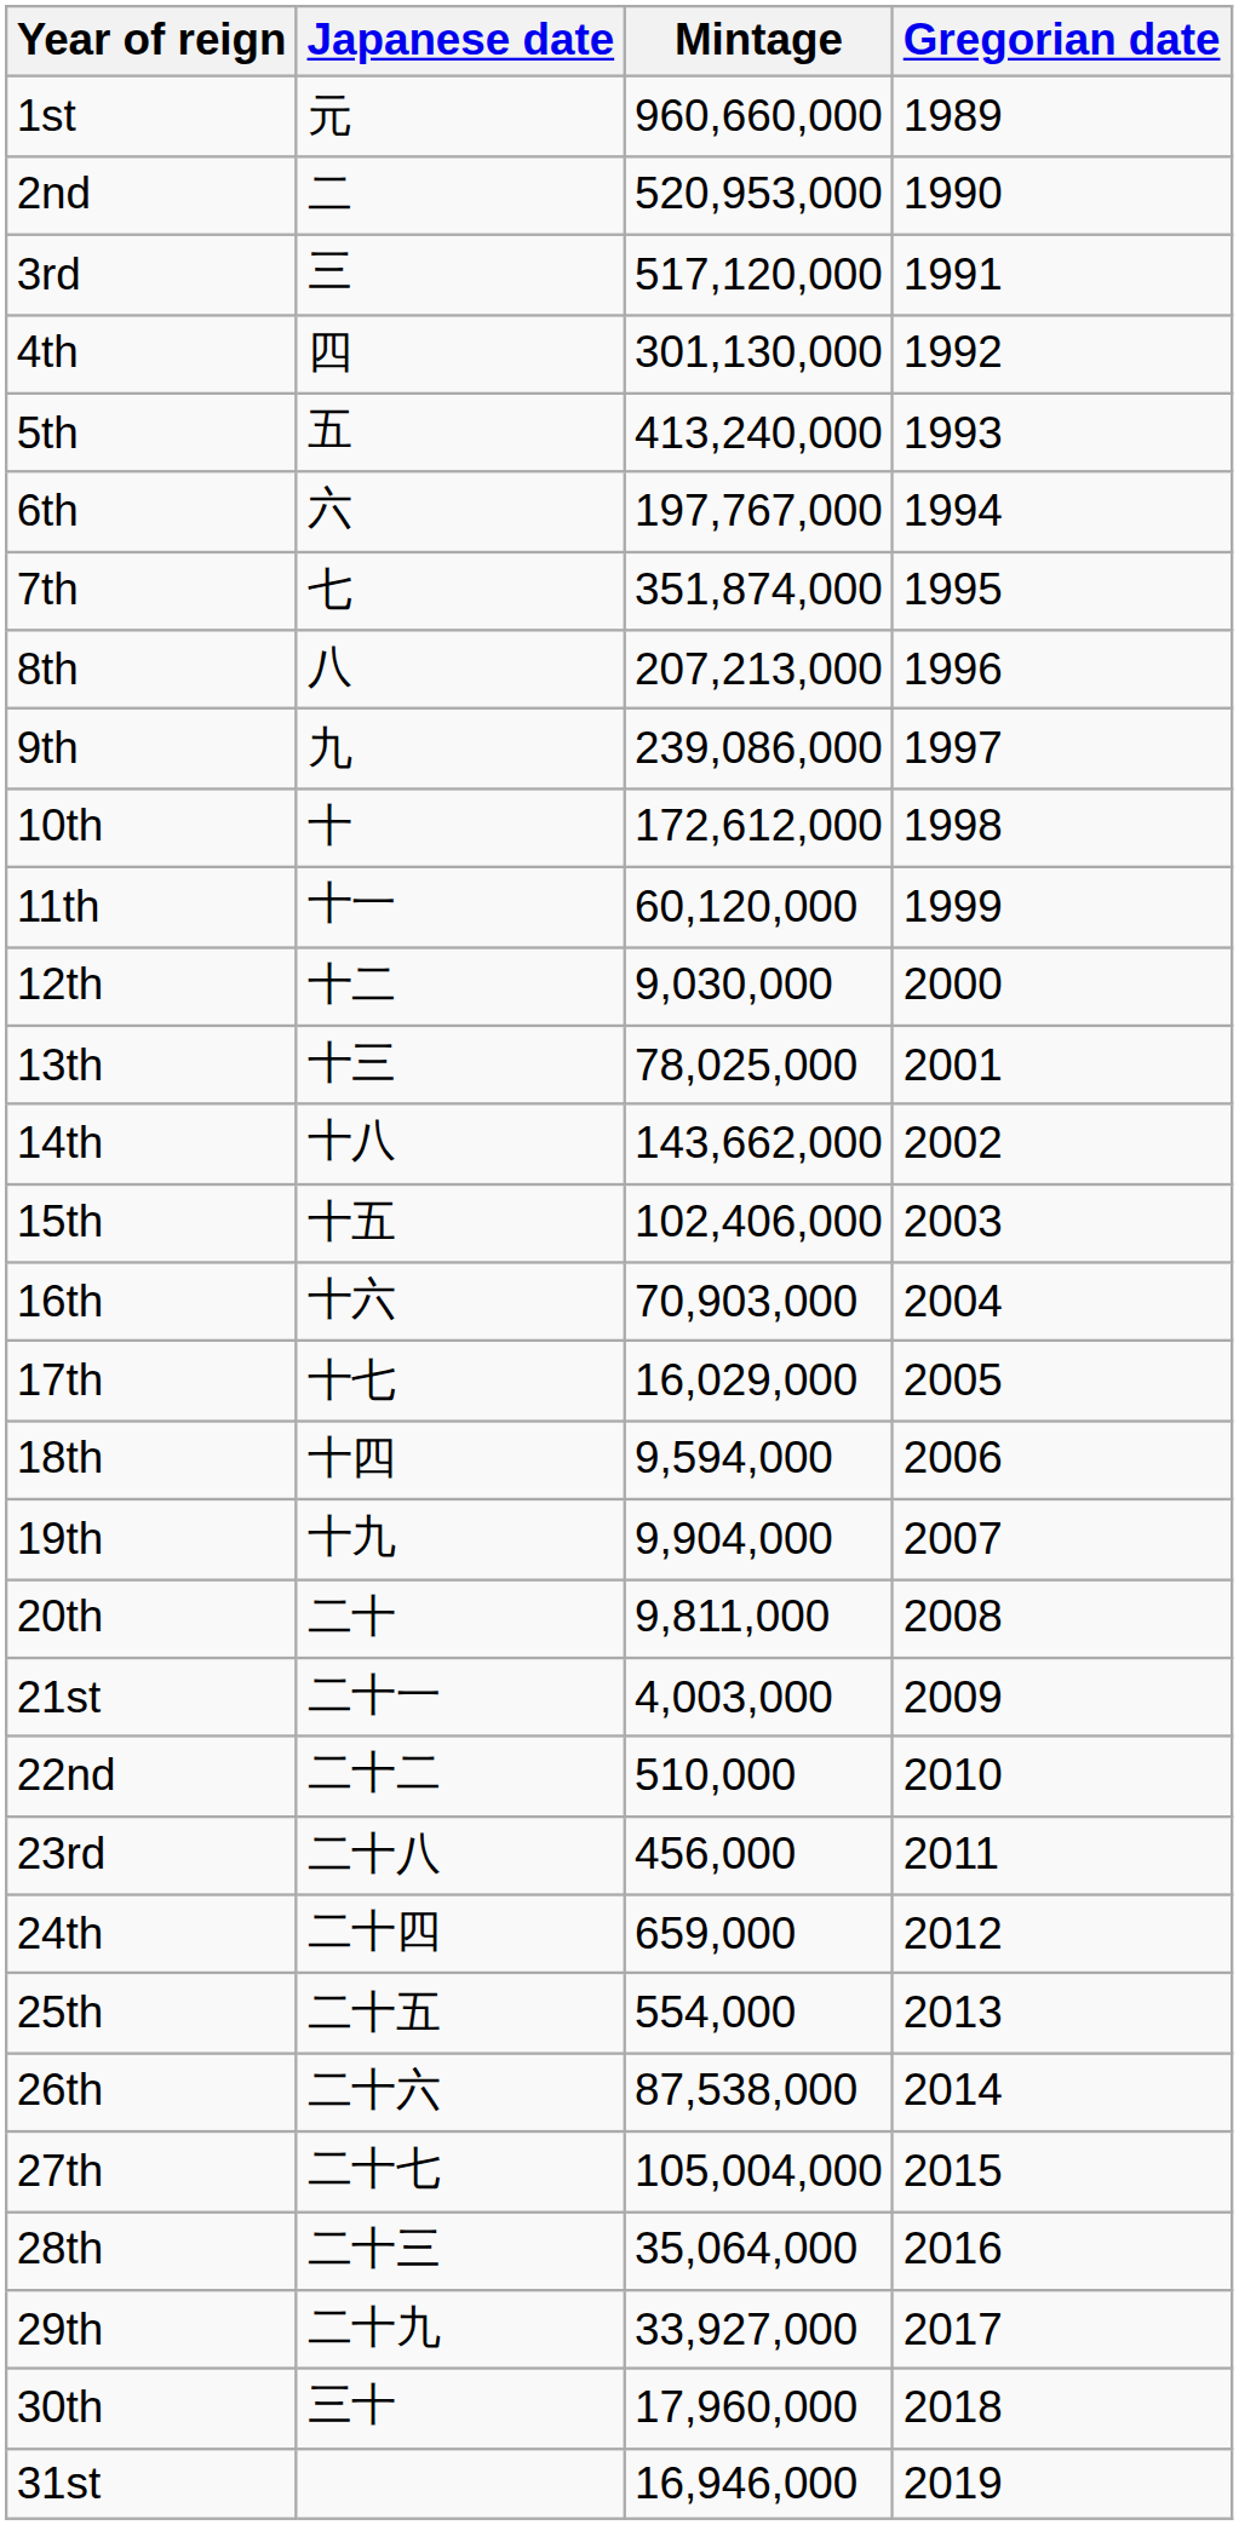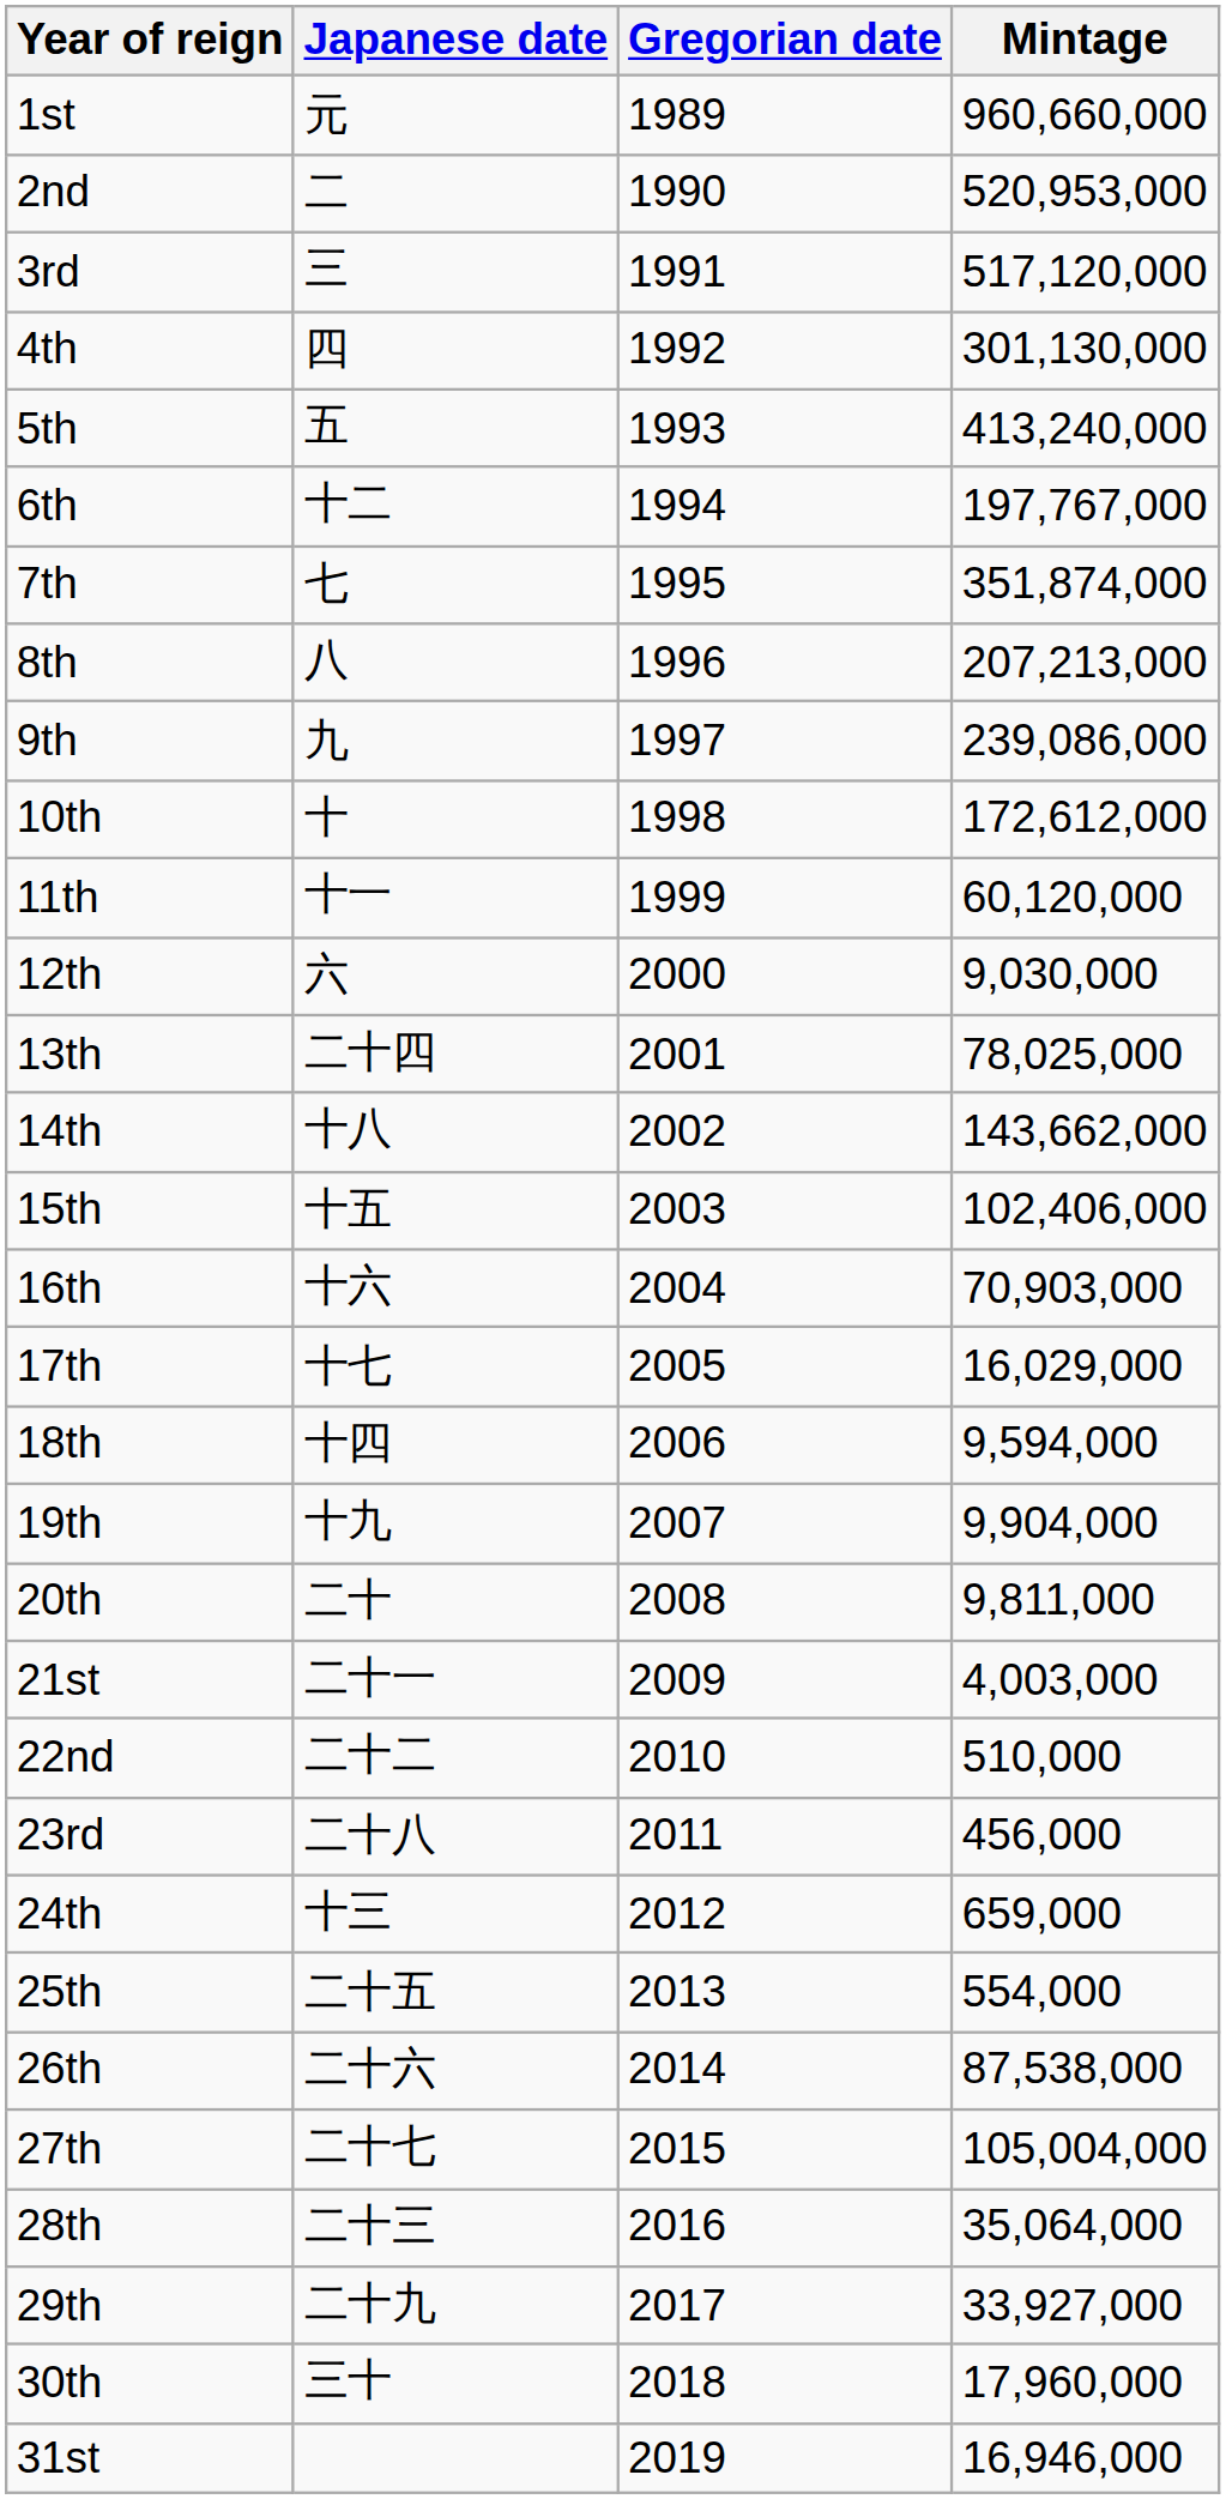 <table class="wikitable sortable">
 <tr>
 <th>Year of reign</th>
 <th class="unsortable"><a href='#'>Japanese date</a></th>
+<th><a href='#'>Gregorian date</a></th>
 <th>Mintage </th>
-<th><a href='#'>Gregorian date</a></th>
 </tr>
 <tr>
 <td>1st</td>
 <td>元</td>
+<td>1989</td>
 <td>960,660,000</td>
-<td>1989</td>
 </tr>
 <tr>
 <td>2nd</td>
 <td>二</td>
+<td>1990</td>
 <td>520,953,000</td>
-<td>1990</td>
 </tr>
 <tr>
 <td>3rd</td>
 <td>三</td>
+<td>1991</td>
 <td>517,120,000</td>
-<td>1991</td>
 </tr>
 <tr>
 <td>4th</td>
 <td>四</td>
+<td>1992</td>
 <td>301,130,000</td>
-<td>1992</td>
 </tr>
 <tr>
 <td>5th</td>
 <td>五</td>
+<td>1993</td>
 <td>413,240,000</td>
-<td>1993</td>
 </tr>
 <tr>
 <td>6th</td>
-<td>六</td>
+<td>十二</td>
+<td>1994</td>
 <td>197,767,000</td>
-<td>1994</td>
 </tr>
 <tr>
 <td>7th</td>
 <td>七</td>
+<td>1995</td>
 <td>351,874,000</td>
-<td>1995</td>
 </tr>
 <tr>
 <td>8th</td>
 <td>八</td>
+<td>1996</td>
 <td>207,213,000</td>
-<td>1996</td>
 </tr>
 <tr>
 <td>9th</td>
 <td>九</td>
+<td>1997</td>
 <td>239,086,000</td>
-<td>1997</td>
 </tr>
 <tr>
 <td>10th</td>
 <td>十</td>
+<td>1998</td>
 <td>172,612,000</td>
-<td>1998</td>
 </tr>
 <tr>
 <td>11th</td>
 <td>十一</td>
+<td>1999</td>
 <td>60,120,000</td>
-<td>1999</td>
 </tr>
 <tr>
 <td>12th</td>
-<td>十二</td>
+<td>六</td>
+<td>2000</td>
 <td>9,030,000</td>
-<td>2000</td>
 </tr>
 <tr>
 <td>13th</td>
-<td>十三</td>
+<td>二十四</td>
+<td>2001</td>
 <td>78,025,000</td>
-<td>2001</td>
 </tr>
 <tr>
 <td>14th</td>
 <td>十八</td>
+<td>2002</td>
 <td>143,662,000</td>
-<td>2002</td>
 </tr>
 <tr>
 <td>15th</td>
 <td>十五</td>
+<td>2003</td>
 <td>102,406,000</td>
-<td>2003</td>
 </tr>
 <tr>
 <td>16th</td>
 <td>十六</td>
+<td>2004</td>
 <td>70,903,000</td>
-<td>2004</td>
 </tr>
 <tr>
 <td>17th</td>
 <td>十七</td>
+<td>2005</td>
 <td>16,029,000</td>
-<td>2005</td>
 </tr>
 <tr>
 <td>18th</td>
 <td>十四</td>
+<td>2006</td>
 <td>9,594,000</td>
-<td>2006</td>
 </tr>
 <tr>
 <td>19th</td>
 <td>十九</td>
+<td>2007</td>
 <td>9,904,000</td>
-<td>2007</td>
 </tr>
 <tr>
 <td>20th</td>
 <td>二十</td>
+<td>2008</td>
 <td>9,811,000</td>
-<td>2008</td>
 </tr>
 <tr>
 <td>21st</td>
 <td>二十一</td>
+<td>2009</td>
 <td>4,003,000</td>
-<td>2009</td>
 </tr>
 <tr>
 <td>22nd</td>
 <td>二十二</td>
+<td>2010</td>
 <td>510,000</td>
-<td>2010</td>
 </tr>
 <tr>
 <td>23rd</td>
 <td>二十八</td>
+<td>2011</td>
 <td>456,000</td>
-<td>2011</td>
 </tr>
 <tr>
 <td>24th</td>
-<td>二十四</td>
+<td>十三</td>
+<td>2012</td>
 <td>659,000</td>
-<td>2012</td>
 </tr>
 <tr>
 <td>25th</td>
 <td>二十五</td>
+<td>2013</td>
 <td>554,000</td>
-<td>2013</td>
 </tr>
 <tr>
 <td>26th</td>
 <td>二十六</td>
+<td>2014</td>
 <td>87,538,000</td>
-<td>2014</td>
 </tr>
 <tr>
 <td>27th</td>
 <td>二十七</td>
+<td>2015</td>
 <td>105,004,000</td>
-<td>2015</td>
 </tr>
 <tr>
 <td>28th</td>
 <td>二十三</td>
+<td>2016</td>
 <td>35,064,000</td>
-<td>2016</td>
 </tr>
 <tr>
 <td>29th</td>
 <td>二十九</td>
+<td>2017</td>
 <td>33,927,000</td>
-<td>2017</td>
 </tr>
 <tr>
 <td>30th</td>
 <td>三十</td>
+<td>2018</td>
 <td>17,960,000</td>
-<td>2018</td>
 </tr>
 <tr>
 <td>31st</td>
 <td></td>
+<td>2019</td>
 <td>16,946,000</td>
-<td>2019</td>
 </tr>
 </table>
